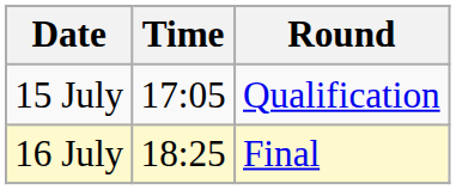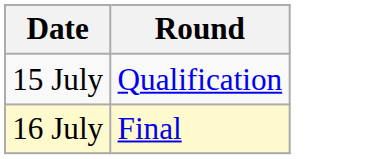 <table class="wikitable">
 <tr>
 <th>Date</th>
-<th>Time</th>
 <th>Round</th>
 </tr>
 <tr>
 <td>15 July</td>
-<td>17:05</td>
 <td><a href='#'>Qualification</a></td>
 </tr>
 <tr style=background:lemonchiffon>
 <td>16 July</td>
-<td>18:25</td>
 <td><a href='#'>Final</a></td>
 </tr>
 </table>
